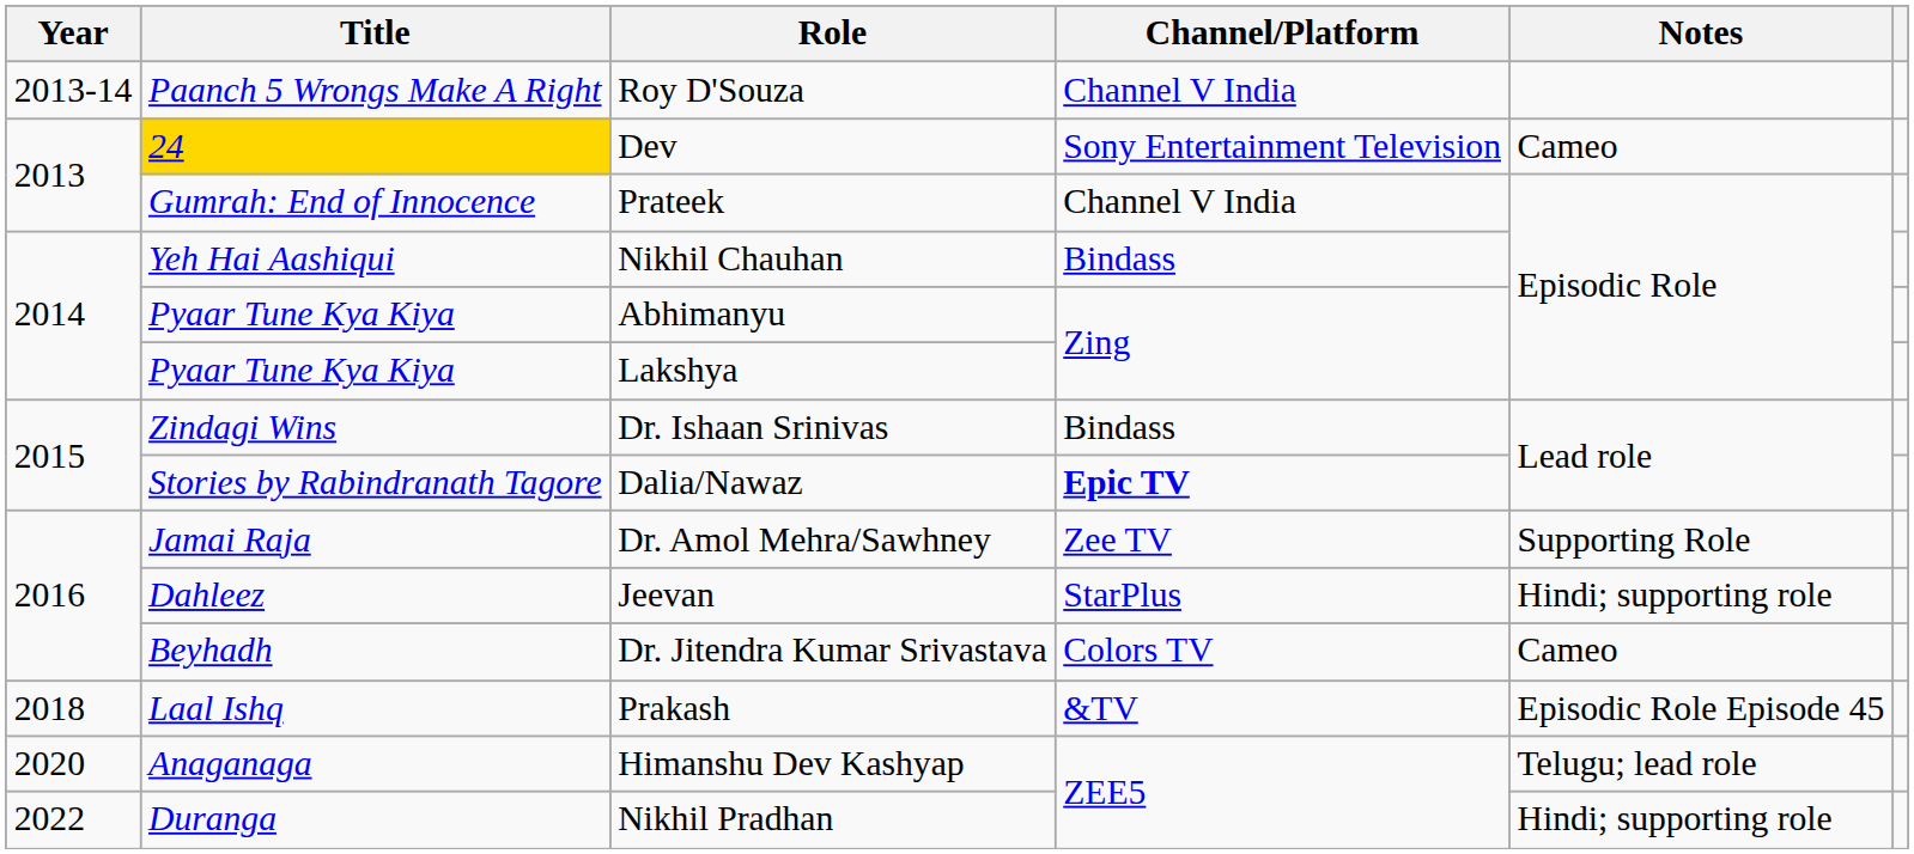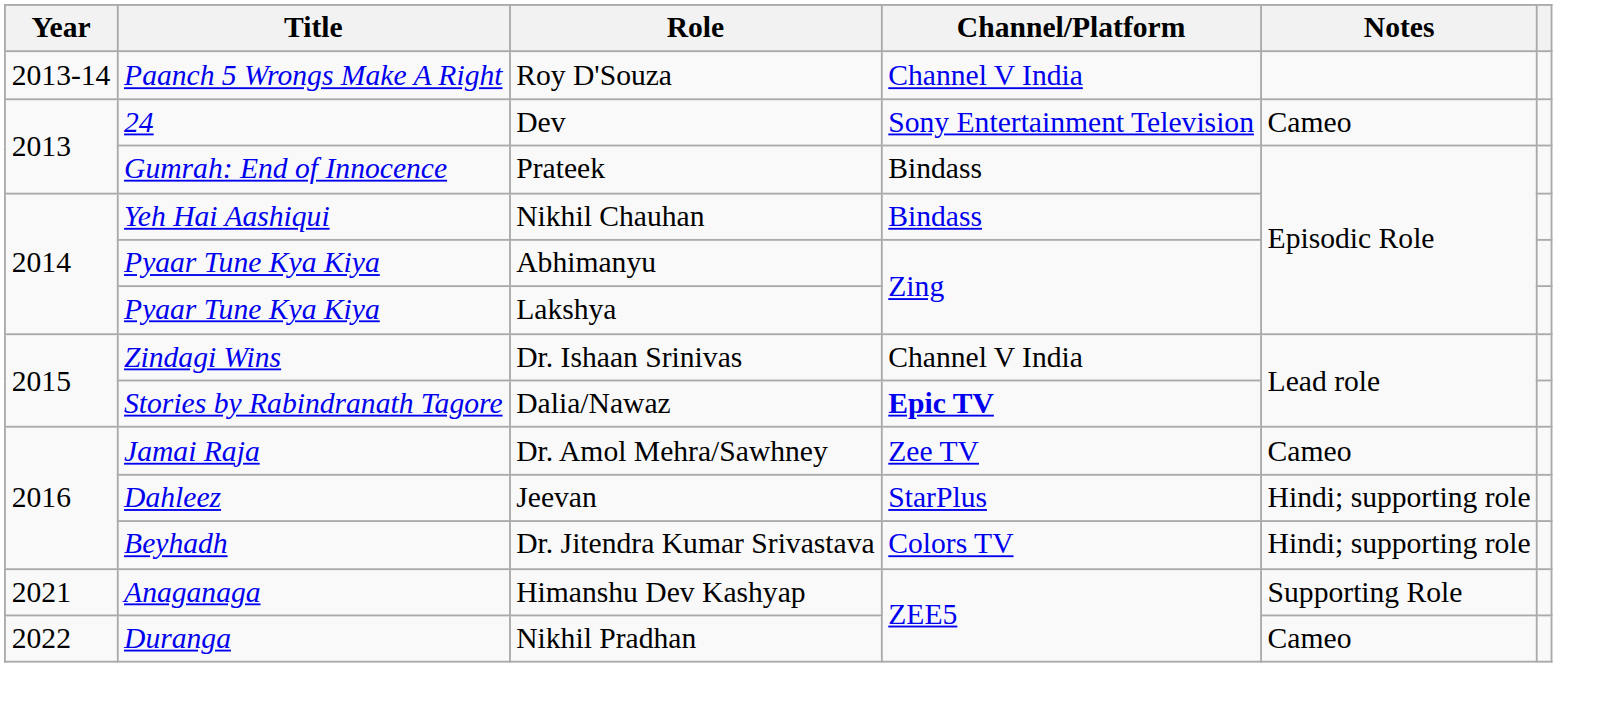 <table class="wikitable sortable">
 <tr>
 <th>Year</th>
 <th>Title</th>
 <th>Role</th>
 <th>Channel/Platform</th>
 <th class="unsortable">Notes</th>
 <th class="unsortable"></th>
 </tr>
 <tr>
 <td>2013-14</td>
 <td><em><a href='#'>Paanch 5 Wrongs Make A Right</a></em></td>
 <td>Roy D'Souza</td>
 <td><a href='#'>Channel V India</a></td>
 <td></td>
 <td></td>
 </tr>
 <tr>
 <td rowspan="2">2013</td>
-<td style="background: gold;"><em><a href='#'>24</a></em></td>
+<td><em><a href='#'>24</a></em></td>
 <td>Dev</td>
 <td><a href='#'>Sony Entertainment Television</a></td>
 <td>Cameo</td>
 <td></td>
 </tr>
 <tr>
 <td><em><a href='#'>Gumrah: End of Innocence</a></em></td>
 <td>Prateek</td>
-<td>Channel V India</td>
+<td>Bindass</td>
 <td rowspan="4">Episodic Role</td>
 <td></td>
 </tr>
 <tr>
 <td rowspan="3">2014</td>
 <td><em><a href='#'>Yeh Hai Aashiqui</a></em></td>
 <td>Nikhil Chauhan</td>
 <td><a href='#'>Bindass</a></td>
 <td></td>
 </tr>
 <tr>
 <td><em><a href='#'>Pyaar Tune Kya Kiya</a></em></td>
 <td>Abhimanyu</td>
 <td rowspan="2"><a href='#'>Zing</a></td>
 <td></td>
 </tr>
 <tr>
 <td><em><a href='#'>Pyaar Tune Kya Kiya</a></em></td>
 <td>Lakshya</td>
 <td></td>
 </tr>
 <tr>
 <td rowspan="2">2015</td>
 <td><em><a href='#'>Zindagi Wins</a></em></td>
 <td>Dr. Ishaan Srinivas</td>
-<td>Bindass</td>
+<td>Channel V India</td>
 <td rowspan="2">Lead role</td>
 <td></td>
 </tr>
 <tr>
 <td><em><a href='#'>Stories by Rabindranath Tagore</a></em></td>
 <td>Dalia/Nawaz</td>
 <td><strong><a href='#'>Epic TV</a></strong></td>
 <td></td>
 </tr>
 <tr>
 <td rowspan="3">2016</td>
 <td><em><a href='#'>Jamai Raja</a></em></td>
 <td>Dr. Amol Mehra/Sawhney</td>
 <td><a href='#'>Zee TV</a></td>
-<td>Supporting Role</td>
+<td>Cameo</td>
 <td></td>
 </tr>
 <tr>
 <td><em><a href='#'>Dahleez</a></em></td>
 <td>Jeevan</td>
 <td><a href='#'>StarPlus</a></td>
 <td>Hindi; supporting role</td>
 <td></td>
 </tr>
 <tr>
 <td><em><a href='#'>Beyhadh</a></em></td>
 <td>Dr. Jitendra Kumar Srivastava</td>
 <td><a href='#'>Colors TV</a></td>
-<td>Cameo</td>
+<td>Hindi; supporting role</td>
 <td></td>
 </tr>
 <tr>
-<td>2018</td>
-<td><a href='#'><em>Laal Ishq</em></a></td>
-<td>Prakash</td>
-<td><a href='#'>&TV</a></td>
-<td>Episodic Role  Episode 45</td>
-<td></td>
-</tr>
-<tr>
-<td>2020</td>
+<td>2021</td>
 <td><em><a href='#'>Anaganaga</a></em></td>
 <td>Himanshu Dev Kashyap</td>
 <td rowspan="2"><a href='#'>ZEE5</a></td>
-<td>Telugu; lead role</td>
+<td>Supporting Role</td>
 <td></td>
 </tr>
 <tr>
 <td>2022</td>
 <td><em><a href='#'>Duranga</a></em></td>
 <td>Nikhil Pradhan</td>
-<td>Hindi; supporting role</td>
+<td>Cameo</td>
 <td></td>
 </tr>
 </table>
